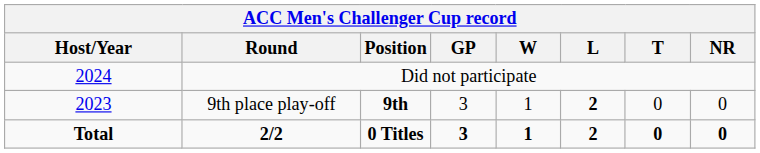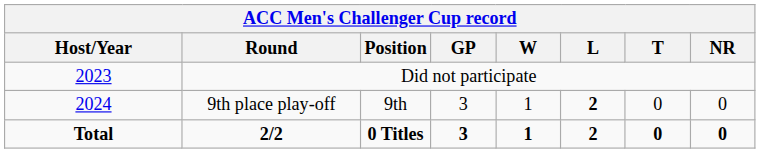 <table class="wikitable" style="text-align: center;">
 <tr>
 <th colspan=8><a href='#'>ACC Men's Challenger Cup record</a></th>
 </tr>
 <tr>
 <th width=150>Host/Year</th>
 <th width=150>Round</th>
 <th width=50>Position</th>
 <th width=50>GP</th>
 <th width=50>W</th>
 <th width=50>L</th>
 <th width=50>T</th>
 <th width=50>NR</th>
 </tr>
 <tr>
-<td> <a href='#'>2024</a></td>
+<td> <a href='#'>2023</a></td>
 <td colspan=8>Did not participate</td>
 </tr>
 <tr>
-<td> <a href='#'>2023</a></td>
+<td> <a href='#'>2024</a></td>
 <td>9th place play-off</td>
-<td><strong>9th</strong></td>
+<td>9th</td>
 <td>3</td>
 <td>1</td>
 <td><strong>2</strong></td>
 <td>0</td>
 <td>0</td>
 </tr>
 <tr>
 <td><strong>Total</strong></td>
 <td><strong>2/2</strong></td>
 <td><strong>0 Titles</strong></td>
 <td><strong>3</strong></td>
 <td><strong>1</strong></td>
 <td><strong>2</strong></td>
 <td><strong>0</strong></td>
 <td><strong>0</strong></td>
 </tr>
 </table>
